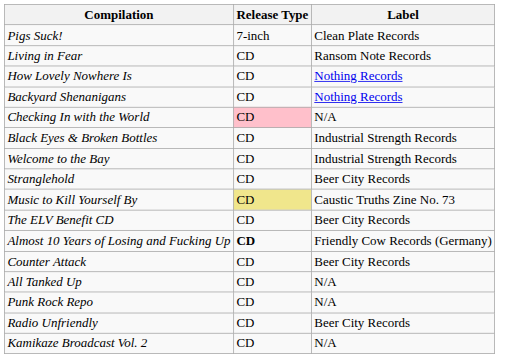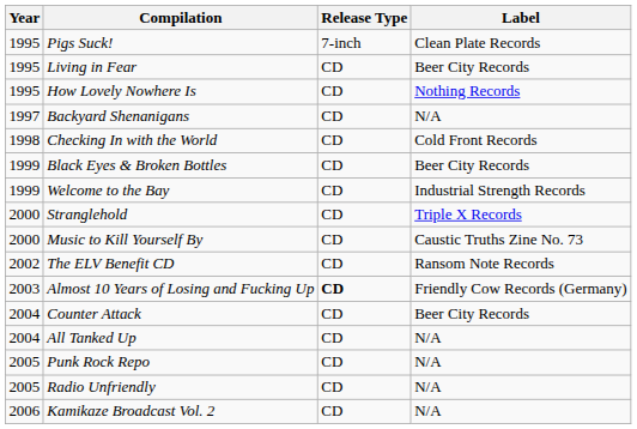 <table class="wikitable">
 <tr>
+<th>Year</th>
 <th>Compilation</th>
 <th>Release Type</th>
 <th>Label</th>
 </tr>
 <tr>
+<td>1995</td>
 <td><em>Pigs Suck!</em></td>
 <td>7-inch</td>
 <td>Clean Plate Records</td>
 </tr>
 <tr>
+<td>1995</td>
 <td><em>Living in Fear</em></td>
 <td>CD</td>
-<td>Ransom Note Records</td>
+<td>Beer City Records</td>
 </tr>
 <tr>
+<td>1995</td>
 <td><em>How Lovely Nowhere Is</em></td>
 <td>CD</td>
 <td><a href='#'>Nothing Records</a></td>
 </tr>
 <tr>
+<td>1997</td>
 <td><em>Backyard Shenanigans</em></td>
 <td>CD</td>
-<td><a href='#'>Nothing Records</a></td>
-</tr>
-<tr>
-<td><em>Checking In with the World</em></td>
-<td style="background: pink;">CD</td>
 <td>N/A</td>
 </tr>
 <tr>
+<td>1998</td>
+<td><em>Checking In with the World</em></td>
+<td>CD</td>
+<td>Cold Front Records</td>
+</tr>
+<tr>
+<td>1999</td>
 <td><em>Black Eyes & Broken Bottles</em></td>
 <td>CD</td>
-<td>Industrial Strength Records</td>
+<td>Beer City Records</td>
 </tr>
 <tr>
+<td>1999</td>
 <td><em>Welcome to the Bay</em></td>
 <td>CD</td>
 <td>Industrial Strength Records</td>
 </tr>
 <tr>
+<td>2000</td>
 <td><em>Stranglehold</em></td>
 <td>CD</td>
-<td>Beer City Records</td>
+<td><a href='#'>Triple X Records</a></td>
 </tr>
 <tr>
+<td>2000</td>
 <td><em>Music to Kill Yourself By</em></td>
-<td style="background: khaki;">CD</td>
+<td>CD</td>
 <td>Caustic Truths Zine No. 73</td>
 </tr>
 <tr>
+<td>2002</td>
 <td><em>The ELV Benefit CD</em></td>
 <td>CD</td>
-<td>Beer City Records</td>
+<td>Ransom Note Records</td>
 </tr>
 <tr>
+<td>2003</td>
 <td><em>Almost 10 Years of Losing and Fucking Up</em></td>
 <td><strong>CD</strong></td>
 <td>Friendly Cow Records (Germany)</td>
 </tr>
 <tr>
+<td>2004</td>
 <td><em>Counter Attack</em></td>
 <td>CD</td>
 <td>Beer City Records</td>
 </tr>
 <tr>
+<td>2004</td>
 <td><em>All Tanked Up</em></td>
 <td>CD</td>
 <td>N/A</td>
 </tr>
 <tr>
+<td>2005</td>
 <td><em>Punk Rock Repo</em></td>
 <td>CD</td>
 <td>N/A</td>
 </tr>
 <tr>
+<td>2005</td>
 <td><em>Radio Unfriendly</em></td>
 <td>CD</td>
-<td>Beer City Records</td>
+<td>N/A</td>
 </tr>
 <tr>
+<td>2006</td>
 <td><em>Kamikaze Broadcast Vol. 2</em></td>
 <td>CD</td>
 <td>N/A</td>
 </tr>
 </table>
